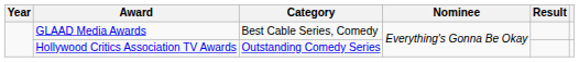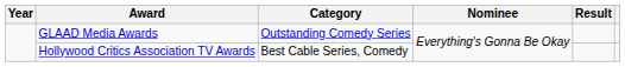 <table class="wikitable sortable">
 <tr>
 <th>Year</th>
 <th>Award</th>
 <th>Category</th>
 <th>Nominee</th>
 <th>Result</th>
 <th class="unsortable"></th>
 </tr>
 <tr>
 <td rowspan="2"></td>
 <td><a href='#'>GLAAD Media Awards</a></td>
-<td>Best Cable Series, Comedy</td>
+<td><a href='#'>Outstanding Comedy Series</a></td>
 <td rowspan="2"><em>Everything's Gonna Be Okay</em></td>
 <td></td>
 <td style="text-align:center;"></td>
 </tr>
 <tr>
 <td><a href='#'>Hollywood Critics Association TV Awards</a></td>
-<td><a href='#'>Outstanding Comedy Series</a></td>
+<td>Best Cable Series, Comedy</td>
 <td></td>
 <td style="text-align:center;"></td>
 </tr>
 </table>
